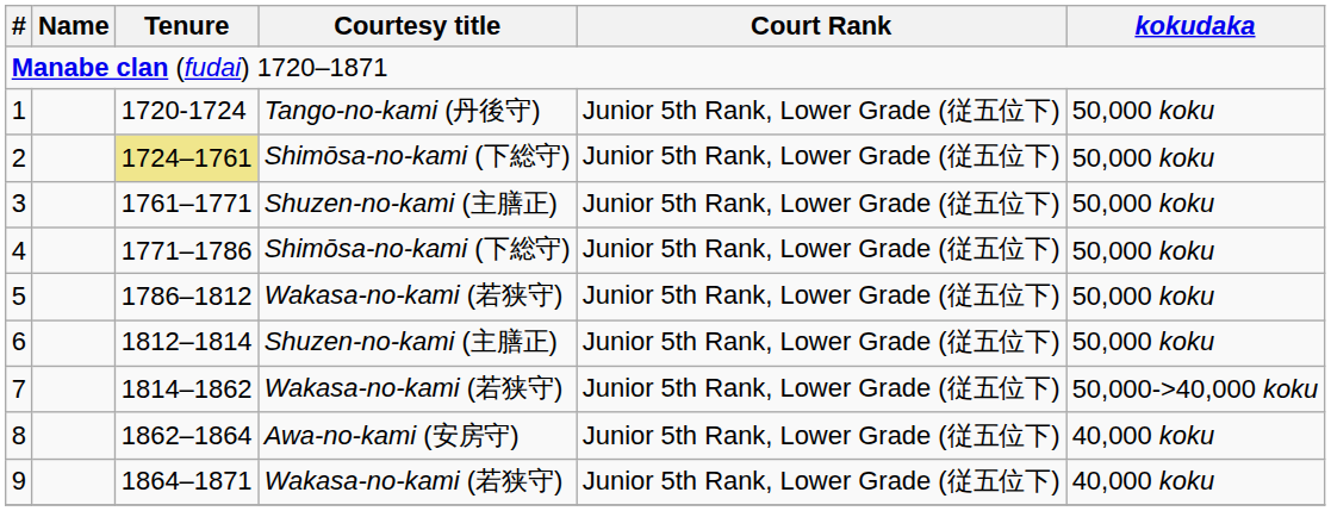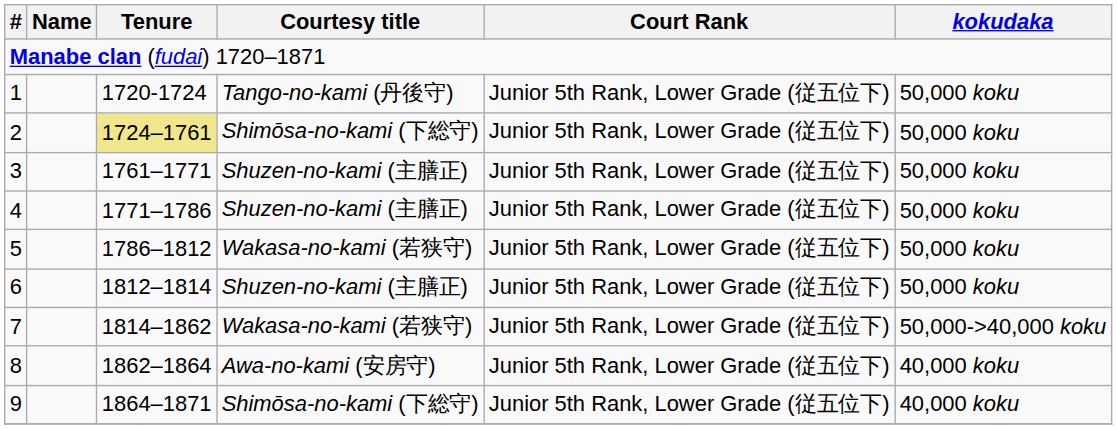 <table class=wikitable>
 <tr>
 <th>#</th>
 <th>Name</th>
 <th>Tenure</th>
 <th>Courtesy title</th>
 <th>Court Rank</th>
 <th><em><a href='#'>kokudaka</a></em></th>
 </tr>
 <tr>
 <td colspan=6> <strong><a href='#'>Manabe clan</a></strong> (<em><a href='#'>fudai</a></em>) 1720–1871</td>
 </tr>
 <tr>
 <td>1</td>
 <td></td>
 <td>1720-1724</td>
 <td><em>Tango-no-kami</em> (丹後守)</td>
 <td>Junior 5th Rank, Lower Grade (従五位下)</td>
 <td>50,000 <em>koku</em></td>
 </tr>
 <tr>
 <td>2</td>
 <td></td>
 <td style="background: khaki;">1724–1761</td>
 <td><em>Shimōsa-no-kami</em> (下総守)</td>
 <td>Junior 5th Rank, Lower Grade (従五位下)</td>
 <td>50,000 <em>koku</em></td>
 </tr>
 <tr>
 <td>3</td>
 <td></td>
 <td>1761–1771</td>
 <td><em>Shuzen-no-kami</em> (主膳正)</td>
 <td>Junior 5th Rank, Lower Grade (従五位下)</td>
 <td>50,000 <em>koku</em></td>
 </tr>
 <tr>
 <td>4</td>
 <td></td>
 <td>1771–1786</td>
-<td><em>Shimōsa-no-kami</em> (下総守)</td>
+<td><em>Shuzen-no-kami</em> (主膳正)</td>
 <td>Junior 5th Rank, Lower Grade (従五位下)</td>
 <td>50,000 <em>koku</em></td>
 </tr>
 <tr>
 <td>5</td>
 <td></td>
 <td>1786–1812</td>
 <td><em>Wakasa-no-kami</em> (若狭守)</td>
 <td>Junior 5th Rank, Lower Grade (従五位下)</td>
 <td>50,000 <em>koku</em></td>
 </tr>
 <tr>
 <td>6</td>
 <td></td>
 <td>1812–1814</td>
 <td><em>Shuzen-no-kami</em> (主膳正)</td>
 <td>Junior 5th Rank, Lower Grade (従五位下)</td>
 <td>50,000 <em>koku</em></td>
 </tr>
 <tr>
 <td>7</td>
 <td></td>
 <td>1814–1862</td>
 <td><em>Wakasa-no-kami</em> (若狭守)</td>
 <td>Junior 5th Rank, Lower Grade (従五位下)</td>
 <td>50,000->40,000 <em>koku</em></td>
 </tr>
 <tr>
 <td>8</td>
 <td></td>
 <td>1862–1864</td>
 <td><em>Awa-no-kami</em> (安房守)</td>
 <td>Junior 5th Rank, Lower Grade (従五位下)</td>
 <td>40,000 <em>koku</em></td>
 </tr>
 <tr>
 <td>9</td>
 <td></td>
 <td>1864–1871</td>
-<td><em>Wakasa-no-kami</em> (若狭守)</td>
+<td><em>Shimōsa-no-kami</em> (下総守)</td>
 <td>Junior 5th Rank, Lower Grade (従五位下)</td>
 <td>40,000 <em>koku</em></td>
 </tr>
 <tr>
 </tr>
 </table>
